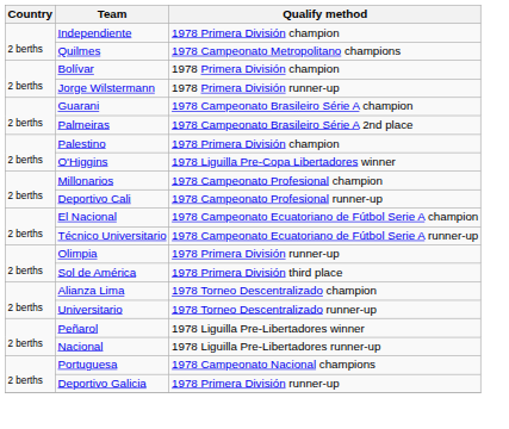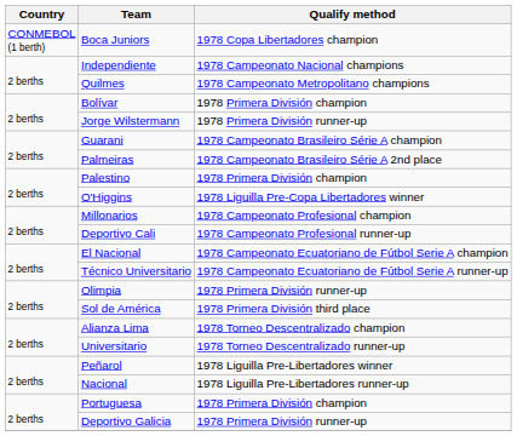 <table class="wikitable">
 <tr>
 <th>Country</th>
 <th>Team</th>
 <th>Qualify method</th>
 </tr>
 <tr>
+<td><a href='#'>CONMEBOL</a><br><small>(1 berth)</small></td>
+<td><a href='#'>Boca Juniors</a></td>
+<td><a href='#'>1978 Copa Libertadores</a> champion</td>
+</tr>
+<tr>
 <td rowspan="2"><br><small>2 berths</small></td>
 <td><a href='#'>Independiente</a></td>
-<td><a href='#'>1978 Primera División</a> champion</td>
+<td><a href='#'>1978 Campeonato Nacional</a> champions</td>
 </tr>
 <tr>
 <td><a href='#'>Quilmes</a></td>
 <td><a href='#'>1978 Campeonato Metropolitano</a> champions</td>
 </tr>
 <tr>
 <td rowspan="2"><br><small>2 berths</small></td>
 <td><a href='#'>Bolívar</a></td>
 <td>1978 <a href='#'>Primera División</a> champion</td>
 </tr>
 <tr>
 <td><a href='#'>Jorge Wilstermann</a></td>
 <td>1978 <a href='#'>Primera División</a> runner-up</td>
 </tr>
 <tr>
 <td rowspan="2"><br><small>2 berths</small></td>
 <td><a href='#'>Guarani</a></td>
 <td><a href='#'>1978 Campeonato Brasileiro Série A</a> champion</td>
 </tr>
 <tr>
 <td><a href='#'>Palmeiras</a></td>
 <td><a href='#'>1978 Campeonato Brasileiro Série A</a> 2nd place</td>
 </tr>
 <tr>
 <td rowspan="2"><br><small>2 berths</small></td>
 <td><a href='#'>Palestino</a></td>
 <td><a href='#'>1978 Primera División</a> champion</td>
 </tr>
 <tr>
 <td><a href='#'>O'Higgins</a></td>
 <td><a href='#'>1978 Liguilla Pre-Copa Libertadores</a> winner</td>
 </tr>
 <tr>
 <td rowspan="2"><br><small>2 berths</small></td>
 <td><a href='#'>Millonarios</a></td>
 <td><a href='#'>1978 Campeonato Profesional</a> champion</td>
 </tr>
 <tr>
 <td><a href='#'>Deportivo Cali</a></td>
 <td><a href='#'>1978 Campeonato Profesional</a> runner-up</td>
 </tr>
 <tr>
 <td rowspan="2"><br><small>2 berths</small></td>
 <td><a href='#'>El Nacional</a></td>
 <td><a href='#'>1978 Campeonato Ecuatoriano de Fútbol Serie A</a> champion</td>
 </tr>
 <tr>
 <td><a href='#'>Técnico Universitario</a></td>
 <td><a href='#'>1978 Campeonato Ecuatoriano de Fútbol Serie A</a> runner-up</td>
 </tr>
 <tr>
 <td rowspan="2"><br><small>2 berths</small></td>
 <td><a href='#'>Olimpia</a></td>
 <td><a href='#'>1978 Primera División</a> runner-up</td>
 </tr>
 <tr>
 <td><a href='#'>Sol de América</a></td>
 <td><a href='#'>1978 Primera División</a> third place</td>
 </tr>
 <tr>
 <td rowspan="2"><br><small>2 berths</small></td>
 <td><a href='#'>Alianza Lima</a></td>
 <td><a href='#'>1978 Torneo Descentralizado</a> champion</td>
 </tr>
 <tr>
 <td><a href='#'>Universitario</a></td>
 <td><a href='#'>1978 Torneo Descentralizado</a> runner-up</td>
 </tr>
 <tr>
 <td rowspan="2"><br><small>2 berths</small></td>
 <td><a href='#'>Peñarol</a></td>
 <td>1978 Liguilla Pre-Libertadores winner</td>
 </tr>
 <tr>
 <td><a href='#'>Nacional</a></td>
 <td>1978 Liguilla Pre-Libertadores runner-up</td>
 </tr>
 <tr>
 <td rowspan="2"><br><small>2 berths</small></td>
 <td><a href='#'>Portuguesa</a></td>
-<td><a href='#'>1978 Campeonato Nacional</a> champions</td>
+<td><a href='#'>1978 Primera División</a> champion</td>
 </tr>
 <tr>
 <td><a href='#'>Deportivo Galicia</a></td>
 <td><a href='#'>1978 Primera División</a> runner-up</td>
 </tr>
 <tr>
 </tr>
 </table>
